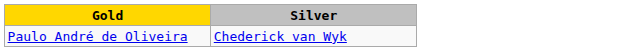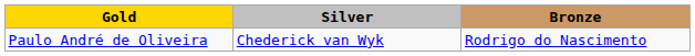 <table class="wikitable" style="text-align:left">
 <tr align="center">
 <td width=200 bgcolor=gold><strong>Gold</strong></td>
 <td width=200 bgcolor=silver><strong>Silver</strong></td>
+<td width=200 bgcolor=CC9966><strong>Bronze</strong></td>
 </tr>
 <tr>
 <td><a href='#'>Paulo André de Oliveira</a><br></td>
 <td><a href='#'>Chederick van Wyk</a><br></td>
+<td><a href='#'>Rodrigo do Nascimento</a><br></td>
 </tr>
 </table>
